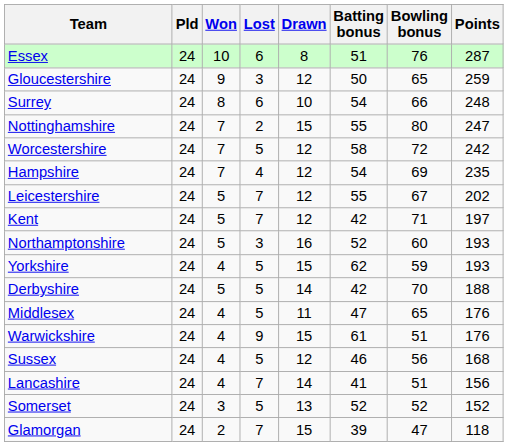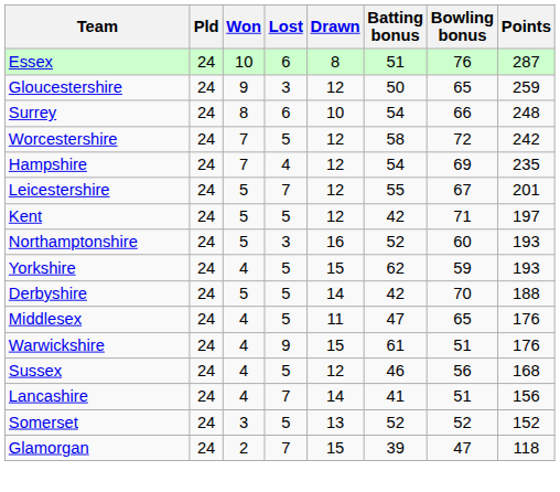 <table class="wikitable" style="text-align:center;">
 <tr>
 <th width=175>Team</th>
 <th width=20 abbr="Played">Pld</th>
 <th width=20 abbr="Won"><a href='#'>Won</a></th>
 <th width=20 abbr="Lost"><a href='#'>Lost</a></th>
 <th width=20 abbr="Drawn"><a href='#'>Drawn</a></th>
 <th width=20 abbr="Bonus points">Batting bonus</th>
 <th width=20 abbr="Bonus points">Bowling bonus</th>
 <th width=20 abbr="Points">Points</th>
 </tr>
 <tr style="background:#ccffcc;">
 <td style="text-align:left;"><a href='#'>Essex</a></td>
 <td>24</td>
 <td>10</td>
 <td>6</td>
 <td>8</td>
 <td>51</td>
 <td>76</td>
 <td>287</td>
 </tr>
 <tr>
 <td style="text-align:left;"><a href='#'>Gloucestershire</a></td>
 <td>24</td>
 <td>9</td>
 <td>3</td>
 <td>12</td>
 <td>50</td>
 <td>65</td>
 <td>259</td>
 </tr>
 <tr>
 <td style="text-align:left;"><a href='#'>Surrey</a></td>
 <td>24</td>
 <td>8</td>
 <td>6</td>
 <td>10</td>
 <td>54</td>
 <td>66</td>
 <td>248</td>
 </tr>
 <tr>
-<td style="text-align:left;"><a href='#'>Nottinghamshire</a></td>
-<td>24</td>
-<td>7</td>
-<td>2</td>
-<td>15</td>
-<td>55</td>
-<td>80</td>
-<td>247</td>
-</tr>
-<tr>
 <td style="text-align:left;"><a href='#'>Worcestershire</a></td>
 <td>24</td>
 <td>7</td>
 <td>5</td>
 <td>12</td>
 <td>58</td>
 <td>72</td>
 <td>242</td>
 </tr>
 <tr>
 <td style="text-align:left;"><a href='#'>Hampshire</a></td>
 <td>24</td>
 <td>7</td>
 <td>4</td>
 <td>12</td>
 <td>54</td>
 <td>69</td>
 <td>235</td>
 </tr>
 <tr>
 <td style="text-align:left;"><a href='#'>Leicestershire</a></td>
 <td>24</td>
 <td>5</td>
 <td>7</td>
 <td>12</td>
 <td>55</td>
 <td>67</td>
-<td>202</td>
+<td>201</td>
 </tr>
 <tr>
 <td style="text-align:left;"><a href='#'>Kent</a></td>
 <td>24</td>
 <td>5</td>
-<td>7</td>
+<td>5</td>
 <td>12</td>
 <td>42</td>
 <td>71</td>
 <td>197</td>
 </tr>
 <tr>
 <td style="text-align:left;"><a href='#'>Northamptonshire</a></td>
 <td>24</td>
 <td>5</td>
 <td>3</td>
 <td>16</td>
 <td>52</td>
 <td>60</td>
 <td>193</td>
 </tr>
 <tr>
 <td style="text-align:left;"><a href='#'>Yorkshire</a></td>
 <td>24</td>
 <td>4</td>
 <td>5</td>
 <td>15</td>
 <td>62</td>
 <td>59</td>
 <td>193</td>
 </tr>
 <tr>
 <td style="text-align:left;"><a href='#'>Derbyshire</a></td>
 <td>24</td>
 <td>5</td>
 <td>5</td>
 <td>14</td>
 <td>42</td>
 <td>70</td>
 <td>188</td>
 </tr>
 <tr>
 <td style="text-align:left;"><a href='#'>Middlesex</a></td>
 <td>24</td>
 <td>4</td>
 <td>5</td>
 <td>11</td>
 <td>47</td>
 <td>65</td>
 <td>176</td>
 </tr>
 <tr>
 <td style="text-align:left;"><a href='#'>Warwickshire</a></td>
 <td>24</td>
 <td>4</td>
 <td>9</td>
 <td>15</td>
 <td>61</td>
 <td>51</td>
 <td>176</td>
 </tr>
 <tr>
 <td style="text-align:left;"><a href='#'>Sussex</a></td>
 <td>24</td>
 <td>4</td>
 <td>5</td>
 <td>12</td>
 <td>46</td>
 <td>56</td>
 <td>168</td>
 </tr>
 <tr>
 <td style="text-align:left;"><a href='#'>Lancashire</a></td>
 <td>24</td>
 <td>4</td>
 <td>7</td>
 <td>14</td>
 <td>41</td>
 <td>51</td>
 <td>156</td>
 </tr>
 <tr>
 <td style="text-align:left;"><a href='#'>Somerset</a></td>
 <td>24</td>
 <td>3</td>
 <td>5</td>
 <td>13</td>
 <td>52</td>
 <td>52</td>
 <td>152</td>
 </tr>
 <tr>
 <td style="text-align:left;"><a href='#'>Glamorgan</a></td>
 <td>24</td>
 <td>2</td>
 <td>7</td>
 <td>15</td>
 <td>39</td>
 <td>47</td>
 <td>118</td>
 </tr>
 </table>
